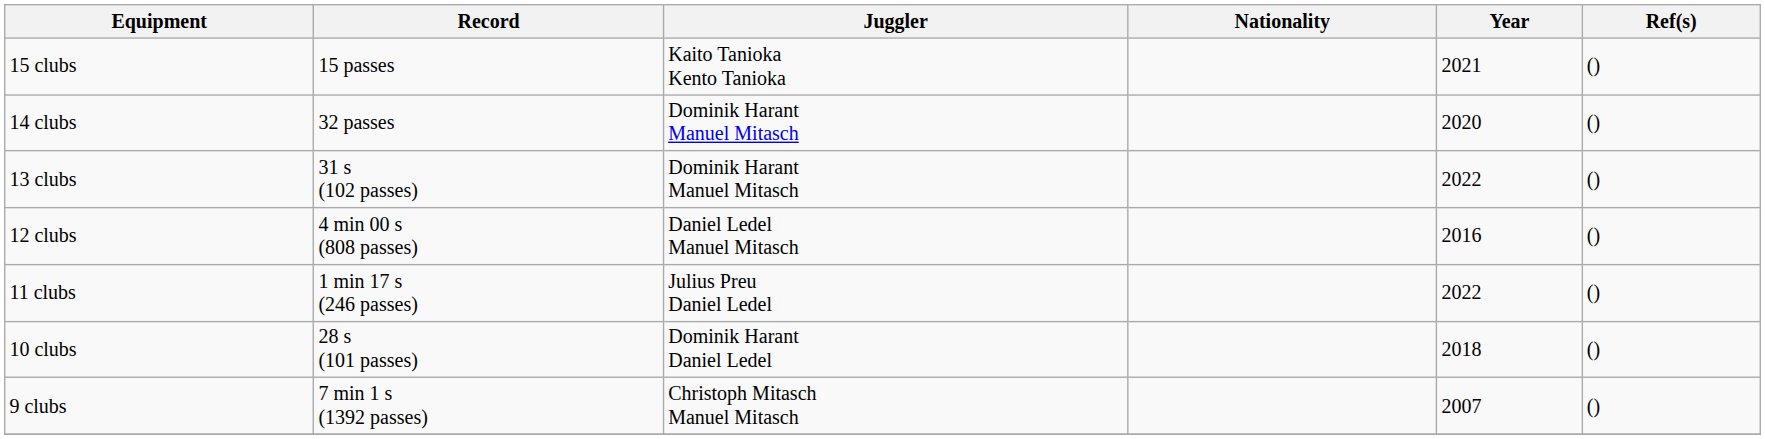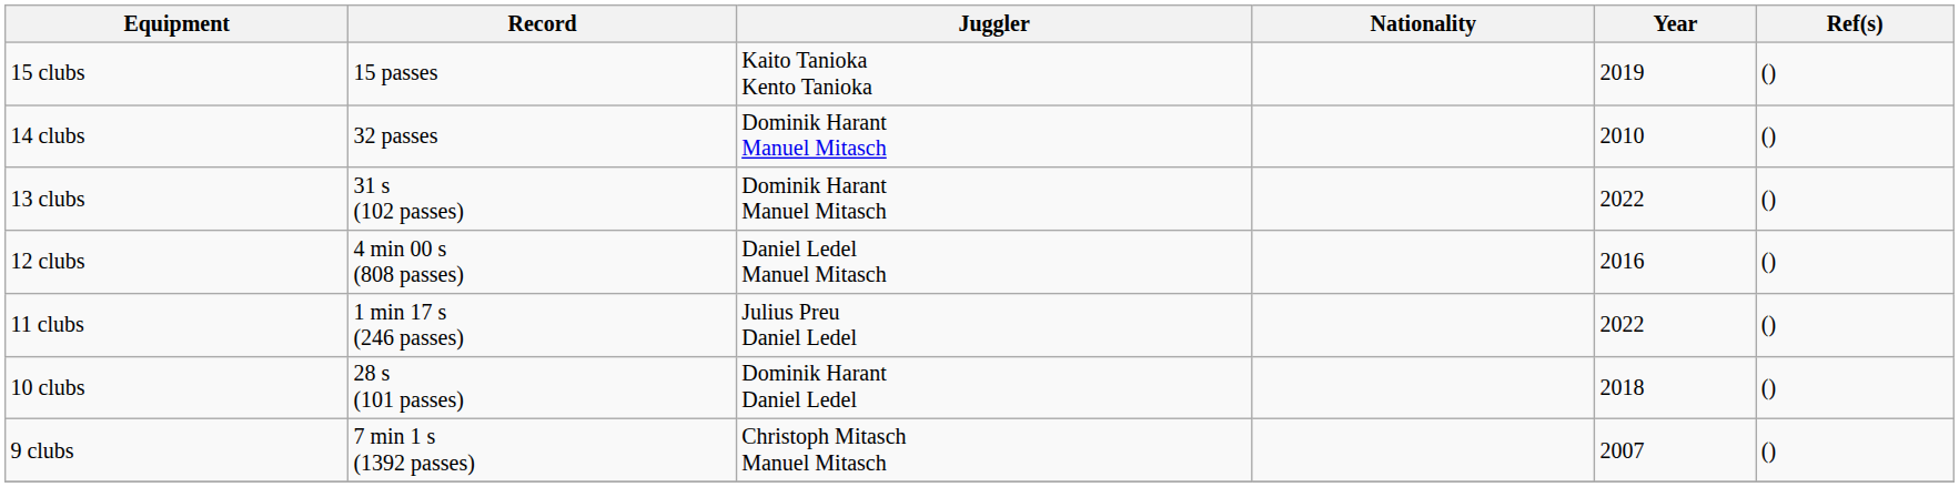 <table class="wikitable plainrowheaders" style="font-size:90%; width: 100%;">
 <tr>
 <th>Equipment</th>
 <th>Record</th>
 <th>Juggler</th>
 <th>Nationality</th>
 <th>Year</th>
 <th class="unsortable">Ref(s)</th>
 </tr>
 <tr>
 <td>15 clubs</td>
 <td>15 passes</td>
 <td>Kaito Tanioka<br>Kento Tanioka</td>
 <td></td>
-<td>2021</td>
+<td>2019</td>
 <td>()</td>
 </tr>
 <tr>
 <td>14 clubs</td>
 <td>32 passes</td>
 <td>Dominik Harant<br><a href='#'>Manuel Mitasch</a></td>
 <td></td>
-<td>2020</td>
+<td>2010</td>
 <td>()</td>
 </tr>
 <tr>
 <td>13 clubs</td>
 <td>31 s<br>(102 passes)</td>
 <td>Dominik Harant<br>Manuel Mitasch</td>
 <td></td>
 <td>2022</td>
 <td>()</td>
 </tr>
 <tr>
 <td>12 clubs</td>
 <td>4 min 00 s<br>(808 passes)</td>
 <td>Daniel Ledel<br>Manuel Mitasch</td>
 <td></td>
 <td>2016</td>
 <td>()</td>
 </tr>
 <tr>
 <td>11 clubs</td>
 <td>1 min 17 s<br>(246 passes)</td>
 <td>Julius Preu<br>Daniel Ledel</td>
 <td><br></td>
 <td>2022</td>
 <td>()</td>
 </tr>
 <tr>
 <td>10 clubs</td>
 <td>28 s<br>(101 passes)</td>
 <td>Dominik Harant<br>Daniel Ledel</td>
 <td></td>
 <td>2018</td>
 <td>()</td>
 </tr>
 <tr>
 <td>9 clubs</td>
 <td>7 min 1 s<br>(1392 passes)</td>
 <td>Christoph Mitasch<br>Manuel Mitasch</td>
 <td></td>
 <td>2007</td>
 <td>()</td>
 </tr>
 <tr>
 </tr>
 </table>
